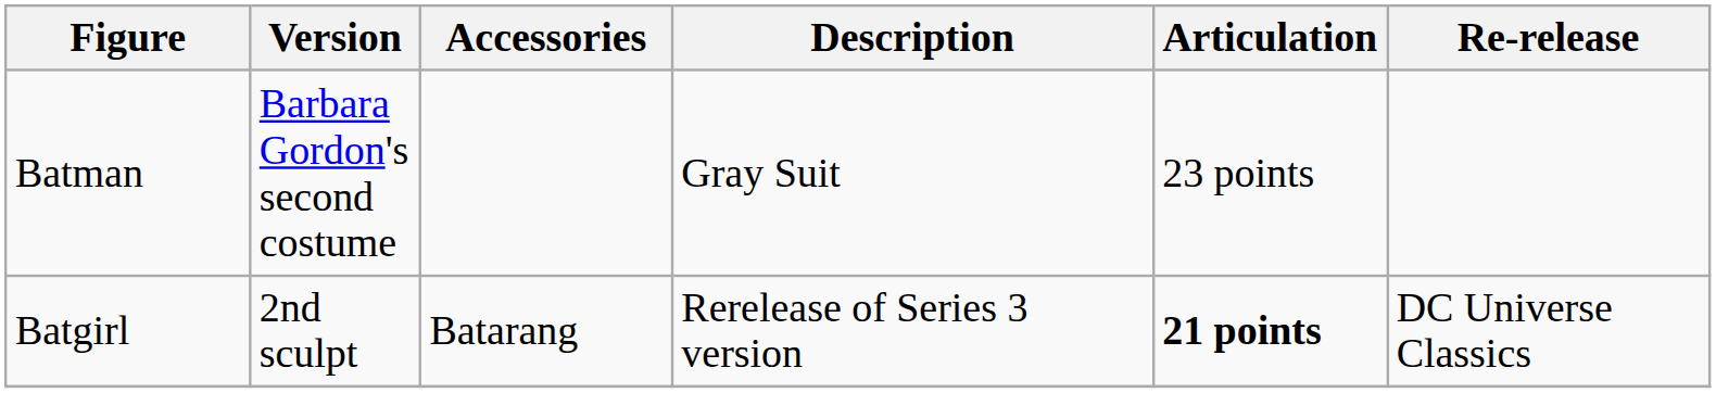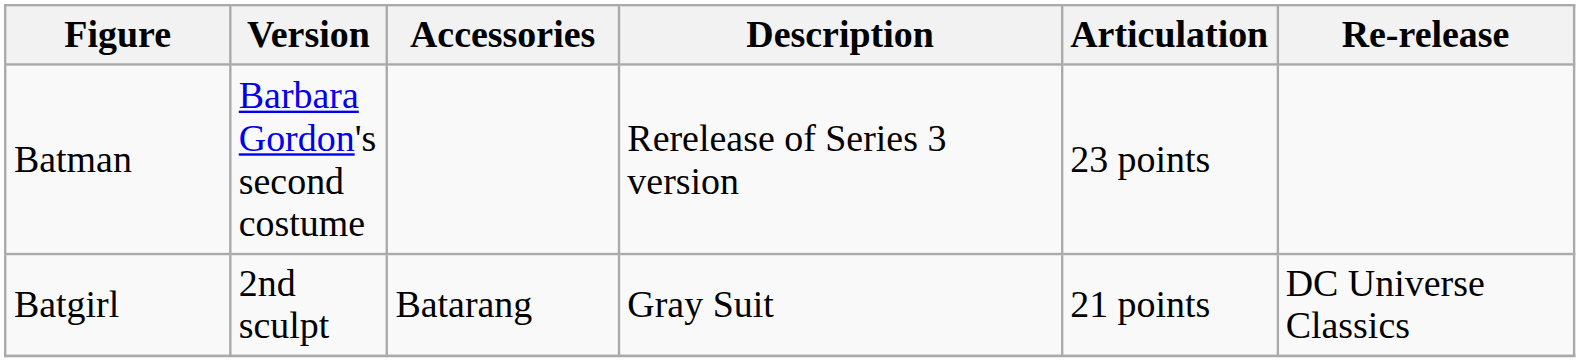 <table class="wikitable" width="75%">
 <tr>
 <th width=15%><strong>Figure</strong></th>
 <th width=10%><strong>Version</strong></th>
 <th width=15%><strong>Accessories</strong></th>
 <th width=30%><strong>Description</strong></th>
 <th width=10%><strong>Articulation</strong></th>
 <th width=20%><strong>Re-release</strong></th>
 </tr>
 <tr>
 <td>Batman</td>
 <td><a href='#'>Barbara Gordon</a>'s second costume</td>
 <td></td>
-<td>Gray Suit</td>
+<td>Rerelease of Series 3 version</td>
 <td>23 points</td>
 <td></td>
 </tr>
 <tr>
 <td>Batgirl</td>
 <td>2nd sculpt</td>
 <td>Batarang</td>
-<td>Rerelease of Series 3 version</td>
-<td><strong>21 points</strong></td>
+<td>Gray Suit</td>
+<td>21 points</td>
 <td>DC Universe Classics</td>
 </tr>
 <tr>
 </tr>
 </table>
